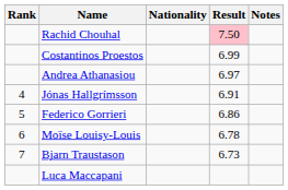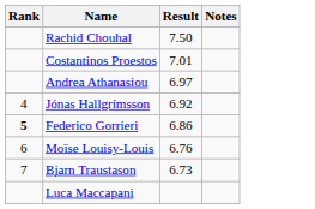 <table class="wikitable sortable" style="text-align:center; font-size:95%">
 <tr>
 <th>Rank</th>
 <th>Name</th>
-<th>Nationality</th>
 <th>Result</th>
 <th>Notes</th>
 </tr>
 <tr>
 <td></td>
 <td align=left><a href='#'>Rachid Chouhal</a></td>
-<td align=left></td>
-<td style="background: pink;">7.50</td>
+<td>7.50</td>
 <td></td>
 </tr>
 <tr>
 <td></td>
 <td align=left><a href='#'>Costantinos Proestos</a></td>
-<td align=left></td>
-<td>6.99</td>
+<td>7.01</td>
 <td></td>
 </tr>
 <tr>
 <td></td>
 <td align=left><a href='#'>Andrea Athanasiou</a></td>
-<td align=left></td>
 <td>6.97</td>
 <td></td>
 </tr>
 <tr>
 <td>4</td>
 <td align=left><a href='#'>Jónas Hallgrímsson</a></td>
-<td align=left></td>
-<td>6.91</td>
+<td>6.92</td>
 <td></td>
 </tr>
 <tr>
-<td>5</td>
+<td><strong>5</strong></td>
 <td align=left><a href='#'>Federico Gorrieri</a></td>
-<td align=left></td>
 <td>6.86</td>
 <td></td>
 </tr>
 <tr>
 <td>6</td>
 <td align=left><a href='#'>Moïse Louisy-Louis</a></td>
-<td align=left></td>
-<td>6.78</td>
+<td>6.76</td>
 <td></td>
 </tr>
 <tr>
 <td>7</td>
 <td align=left><a href='#'>Bjarn Traustason</a></td>
-<td align=left></td>
 <td>6.73</td>
 <td></td>
 </tr>
 <tr>
 <td></td>
 <td align=left><a href='#'>Luca Maccapani</a></td>
-<td align=left></td>
 <td></td>
 <td></td>
 </tr>
 </table>
